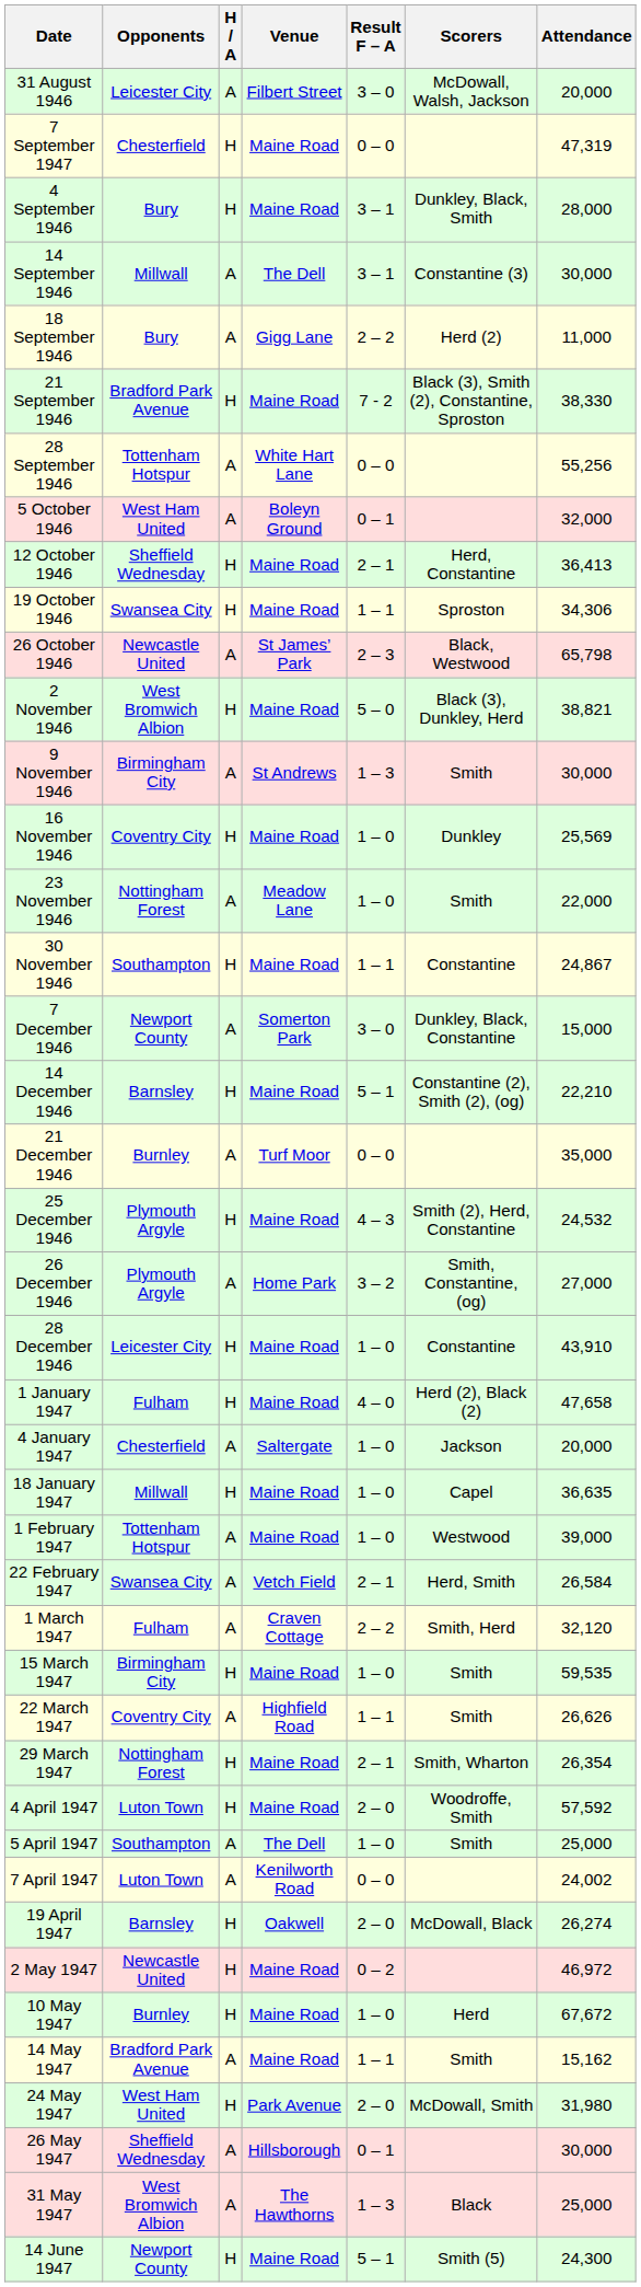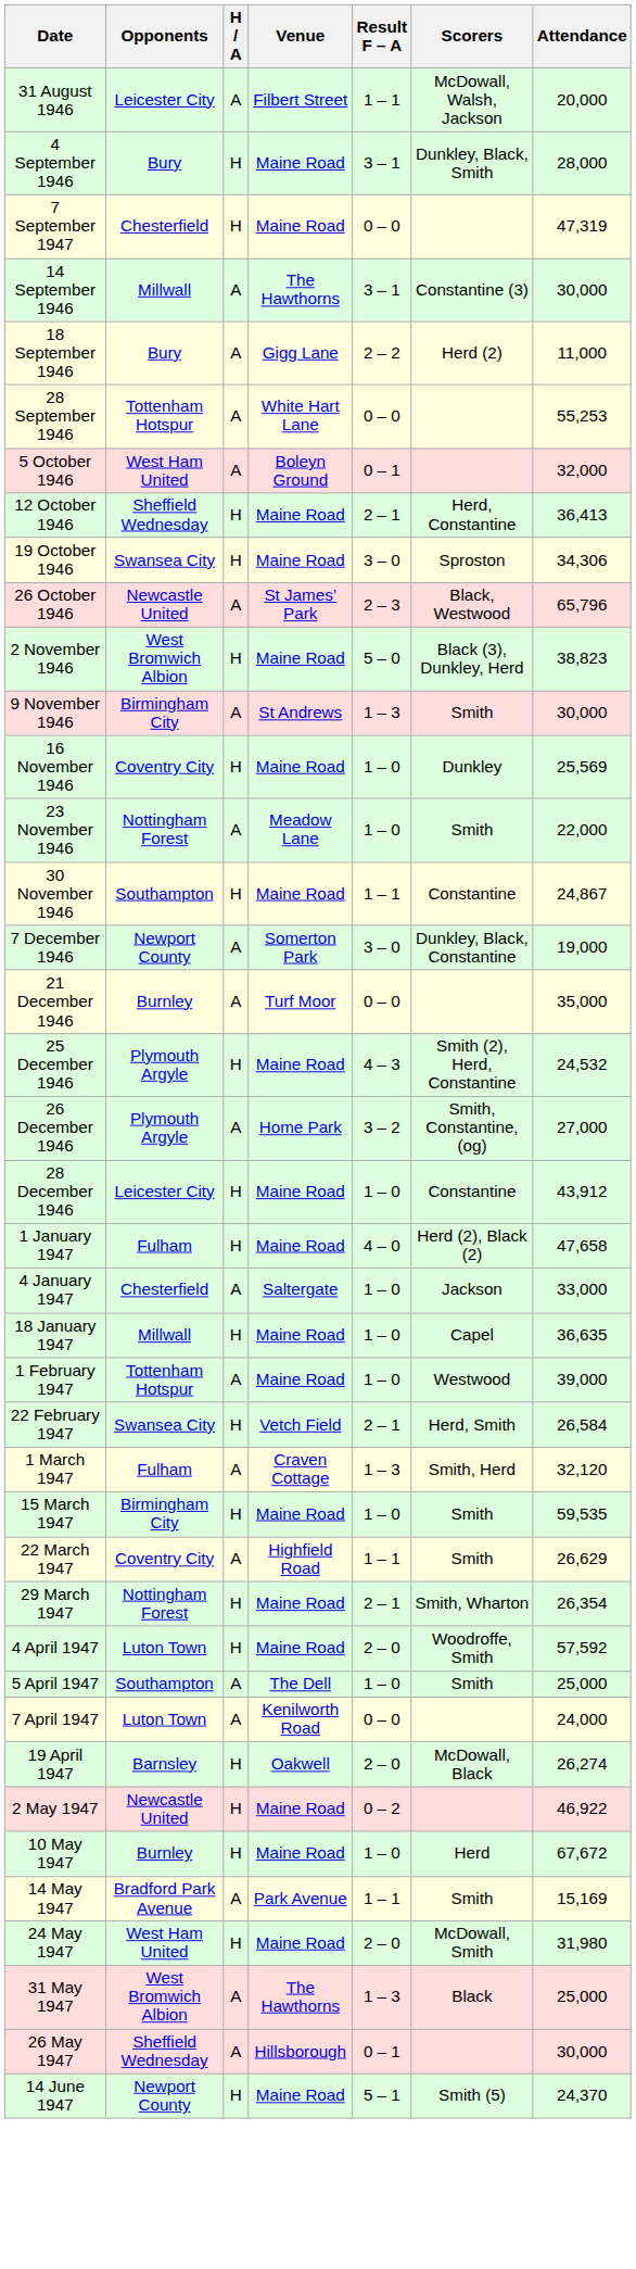 <table class="wikitable" style="text-align:center">
 <tr>
 <th>Date</th>
 <th>Opponents</th>
 <th>H / A</th>
 <th>Venue</th>
 <th>Result<br>F – A</th>
 <th>Scorers</th>
 <th>Attendance</th>
 </tr>
 <tr bgcolor="#ddffdd">
 <td>31 August 1946</td>
 <td><a href='#'>Leicester City</a></td>
 <td>A</td>
 <td><a href='#'>Filbert Street</a></td>
-<td>3 – 0</td>
+<td>1 – 1</td>
 <td>McDowall, Walsh, Jackson</td>
 <td>20,000</td>
+</tr>
+<tr bgcolor="#ddffdd">
+<td>4 September 1946</td>
+<td><a href='#'>Bury</a></td>
+<td>H</td>
+<td><a href='#'>Maine Road</a></td>
+<td>3 – 1</td>
+<td>Dunkley, Black, Smith</td>
+<td>28,000</td>
 </tr>
 <tr bgcolor="#ffffdd">
 <td>7 September 1947</td>
 <td><a href='#'>Chesterfield</a></td>
 <td>H</td>
 <td><a href='#'>Maine Road</a></td>
 <td>0 – 0</td>
 <td></td>
 <td>47,319</td>
 </tr>
 <tr bgcolor="#ddffdd">
-<td>4 September 1946</td>
-<td><a href='#'>Bury</a></td>
-<td>H</td>
-<td><a href='#'>Maine Road</a></td>
-<td>3 – 1</td>
-<td>Dunkley, Black, Smith</td>
-<td>28,000</td>
-</tr>
-<tr bgcolor="#ddffdd">
 <td>14 September 1946</td>
 <td><a href='#'>Millwall</a></td>
 <td>A</td>
-<td><a href='#'>The Dell</a></td>
+<td><a href='#'>The Hawthorns</a></td>
 <td>3 – 1</td>
 <td>Constantine (3)</td>
 <td>30,000</td>
 </tr>
 <tr bgcolor="#ffffdd">
 <td>18 September 1946</td>
 <td><a href='#'>Bury</a></td>
 <td>A</td>
 <td><a href='#'>Gigg Lane</a></td>
 <td>2 – 2</td>
 <td>Herd (2)</td>
 <td>11,000</td>
 </tr>
-<tr bgcolor="#ddffdd">
-<td>21 September 1946</td>
-<td><a href='#'>Bradford Park Avenue</a></td>
-<td>H</td>
-<td><a href='#'>Maine Road</a></td>
-<td>7 - 2</td>
-<td>Black (3), Smith (2), Constantine, Sproston</td>
-<td>38,330</td>
-</tr>
 <tr bgcolor="#ffffdd">
 <td>28 September 1946</td>
 <td><a href='#'>Tottenham Hotspur</a></td>
 <td>A</td>
 <td><a href='#'>White Hart Lane</a></td>
 <td>0 – 0</td>
 <td></td>
-<td>55,256</td>
+<td>55,253</td>
 </tr>
 <tr bgcolor="#ffdddd">
 <td>5 October 1946</td>
 <td><a href='#'>West Ham United</a></td>
 <td>A</td>
 <td><a href='#'>Boleyn Ground</a></td>
 <td>0 – 1</td>
 <td></td>
 <td>32,000</td>
 </tr>
 <tr bgcolor="#ddffdd">
 <td>12 October 1946</td>
 <td><a href='#'>Sheffield Wednesday</a></td>
 <td>H</td>
 <td><a href='#'>Maine Road</a></td>
 <td>2 – 1</td>
 <td>Herd, Constantine</td>
 <td>36,413</td>
 </tr>
 <tr bgcolor="#ffffdd">
 <td>19 October 1946</td>
 <td><a href='#'>Swansea City</a></td>
 <td>H</td>
 <td><a href='#'>Maine Road</a></td>
-<td>1 – 1</td>
+<td>3 – 0</td>
 <td>Sproston</td>
 <td>34,306</td>
 </tr>
 <tr bgcolor="#ffdddd">
 <td>26 October 1946</td>
 <td><a href='#'>Newcastle United</a></td>
 <td>A</td>
 <td><a href='#'>St James’ Park</a></td>
 <td>2 – 3</td>
 <td>Black, Westwood</td>
-<td>65,798</td>
+<td>65,796</td>
 </tr>
 <tr bgcolor="#ddffdd">
 <td>2 November 1946</td>
 <td><a href='#'>West Bromwich Albion</a></td>
 <td>H</td>
 <td><a href='#'>Maine Road</a></td>
 <td>5 – 0</td>
 <td>Black (3), Dunkley, Herd</td>
-<td>38,821</td>
+<td>38,823</td>
 </tr>
 <tr bgcolor="#ffdddd">
 <td>9 November 1946</td>
 <td><a href='#'>Birmingham City</a></td>
 <td>A</td>
 <td><a href='#'>St Andrews</a></td>
 <td>1 – 3</td>
 <td>Smith</td>
 <td>30,000</td>
 </tr>
 <tr bgcolor="#ddffdd">
 <td>16 November 1946</td>
 <td><a href='#'>Coventry City</a></td>
 <td>H</td>
 <td><a href='#'>Maine Road</a></td>
 <td>1 – 0</td>
 <td>Dunkley</td>
 <td>25,569</td>
 </tr>
 <tr bgcolor="#ddffdd">
 <td>23 November 1946</td>
 <td><a href='#'>Nottingham Forest</a></td>
 <td>A</td>
 <td><a href='#'>Meadow Lane</a></td>
 <td>1 – 0</td>
 <td>Smith</td>
 <td>22,000</td>
 </tr>
 <tr bgcolor="#ffffdd">
 <td>30 November 1946</td>
 <td><a href='#'>Southampton</a></td>
 <td>H</td>
 <td><a href='#'>Maine Road</a></td>
 <td>1 – 1</td>
 <td>Constantine</td>
 <td>24,867</td>
 </tr>
 <tr bgcolor="#ddffdd">
 <td>7 December 1946</td>
 <td><a href='#'>Newport County</a></td>
 <td>A</td>
 <td><a href='#'>Somerton Park</a></td>
 <td>3 – 0</td>
 <td>Dunkley, Black, Constantine</td>
-<td>15,000</td>
-</tr>
-<tr bgcolor="#ddffdd">
-<td>14 December 1946</td>
-<td><a href='#'>Barnsley</a></td>
-<td>H</td>
-<td><a href='#'>Maine Road</a></td>
-<td>5 – 1</td>
-<td>Constantine (2), Smith (2), (og)</td>
-<td>22,210</td>
+<td>19,000</td>
 </tr>
 <tr bgcolor="#ffffdd">
 <td>21 December 1946</td>
 <td><a href='#'>Burnley</a></td>
 <td>A</td>
 <td><a href='#'>Turf Moor</a></td>
 <td>0 – 0</td>
 <td></td>
 <td>35,000</td>
 </tr>
 <tr bgcolor="#ddffdd">
 <td>25 December 1946</td>
 <td><a href='#'>Plymouth Argyle</a></td>
 <td>H</td>
 <td><a href='#'>Maine Road</a></td>
 <td>4 – 3</td>
 <td>Smith (2), Herd, Constantine</td>
 <td>24,532</td>
 </tr>
 <tr bgcolor="#ddffdd">
 <td>26 December 1946</td>
 <td><a href='#'>Plymouth Argyle</a></td>
 <td>A</td>
 <td><a href='#'>Home Park</a></td>
 <td>3 – 2</td>
 <td>Smith, Constantine, (og)</td>
 <td>27,000</td>
 </tr>
 <tr bgcolor="#ddffdd">
 <td>28 December 1946</td>
 <td><a href='#'>Leicester City</a></td>
 <td>H</td>
 <td><a href='#'>Maine Road</a></td>
 <td>1 – 0</td>
 <td>Constantine</td>
-<td>43,910</td>
+<td>43,912</td>
 </tr>
 <tr bgcolor="#ddffdd">
 <td>1 January 1947</td>
 <td><a href='#'>Fulham</a></td>
 <td>H</td>
 <td><a href='#'>Maine Road</a></td>
 <td>4 – 0</td>
 <td>Herd (2), Black (2)</td>
 <td>47,658</td>
 </tr>
 <tr bgcolor="#ddffdd">
 <td>4 January 1947</td>
 <td><a href='#'>Chesterfield</a></td>
 <td>A</td>
 <td><a href='#'>Saltergate</a></td>
 <td>1 – 0</td>
 <td>Jackson</td>
-<td>20,000</td>
+<td>33,000</td>
 </tr>
 <tr bgcolor="#ddffdd">
 <td>18 January 1947</td>
 <td><a href='#'>Millwall</a></td>
 <td>H</td>
 <td><a href='#'>Maine Road</a></td>
 <td>1 – 0</td>
 <td>Capel</td>
 <td>36,635</td>
 </tr>
 <tr bgcolor="#ddffdd">
 <td>1 February 1947</td>
 <td><a href='#'>Tottenham Hotspur</a></td>
 <td>A</td>
 <td><a href='#'>Maine Road</a></td>
 <td>1 – 0</td>
 <td>Westwood</td>
 <td>39,000</td>
 </tr>
 <tr bgcolor="#ddffdd">
 <td>22 February 1947</td>
 <td><a href='#'>Swansea City</a></td>
-<td>A</td>
+<td>H</td>
 <td><a href='#'>Vetch Field</a></td>
 <td>2 – 1</td>
 <td>Herd, Smith</td>
 <td>26,584</td>
 </tr>
 <tr bgcolor="#ffffdd">
 <td>1 March 1947</td>
 <td><a href='#'>Fulham</a></td>
 <td>A</td>
 <td><a href='#'>Craven Cottage</a></td>
-<td>2 – 2</td>
+<td>1 – 3</td>
 <td>Smith, Herd</td>
 <td>32,120</td>
 </tr>
 <tr bgcolor="#ddffdd">
 <td>15 March 1947</td>
 <td><a href='#'>Birmingham City</a></td>
 <td>H</td>
 <td><a href='#'>Maine Road</a></td>
 <td>1 – 0</td>
 <td>Smith</td>
 <td>59,535</td>
 </tr>
 <tr bgcolor="#ffffdd">
 <td>22 March 1947</td>
 <td><a href='#'>Coventry City</a></td>
 <td>A</td>
 <td><a href='#'>Highfield Road</a></td>
 <td>1 – 1</td>
 <td>Smith</td>
-<td>26,626</td>
+<td>26,629</td>
 </tr>
 <tr bgcolor="#ddffdd">
 <td>29 March 1947</td>
 <td><a href='#'>Nottingham Forest</a></td>
 <td>H</td>
 <td><a href='#'>Maine Road</a></td>
 <td>2 – 1</td>
 <td>Smith, Wharton</td>
 <td>26,354</td>
 </tr>
 <tr bgcolor="#ddffdd">
 <td>4 April 1947</td>
 <td><a href='#'>Luton Town</a></td>
 <td>H</td>
 <td><a href='#'>Maine Road</a></td>
 <td>2 – 0</td>
 <td>Woodroffe, Smith</td>
 <td>57,592</td>
 </tr>
 <tr bgcolor="#ddffdd">
 <td>5 April 1947</td>
 <td><a href='#'>Southampton</a></td>
 <td>A</td>
 <td><a href='#'>The Dell</a></td>
 <td>1 – 0</td>
 <td>Smith</td>
 <td>25,000</td>
 </tr>
 <tr bgcolor="#ffffdd">
 <td>7 April 1947</td>
 <td><a href='#'>Luton Town</a></td>
 <td>A</td>
 <td><a href='#'>Kenilworth Road</a></td>
 <td>0 – 0</td>
 <td></td>
-<td>24,002</td>
+<td>24,000</td>
 </tr>
 <tr bgcolor="#ddffdd">
 <td>19 April 1947</td>
 <td><a href='#'>Barnsley</a></td>
 <td>H</td>
 <td><a href='#'>Oakwell</a></td>
 <td>2 – 0</td>
 <td>McDowall, Black</td>
 <td>26,274</td>
 </tr>
 <tr bgcolor="#ffdddd">
 <td>2 May 1947</td>
 <td><a href='#'>Newcastle United</a></td>
 <td>H</td>
 <td><a href='#'>Maine Road</a></td>
 <td>0 – 2</td>
 <td></td>
-<td>46,972</td>
+<td>46,922</td>
 </tr>
 <tr bgcolor="#ddffdd">
 <td>10 May 1947</td>
 <td><a href='#'>Burnley</a></td>
 <td>H</td>
 <td><a href='#'>Maine Road</a></td>
 <td>1 – 0</td>
 <td>Herd</td>
 <td>67,672</td>
 </tr>
 <tr bgcolor="#ffffdd">
 <td>14 May 1947</td>
 <td><a href='#'>Bradford Park Avenue</a></td>
 <td>A</td>
-<td><a href='#'>Maine Road</a></td>
+<td><a href='#'>Park Avenue</a></td>
 <td>1 – 1</td>
 <td>Smith</td>
-<td>15,162</td>
+<td>15,169</td>
 </tr>
 <tr bgcolor="#ddffdd">
 <td>24 May 1947</td>
 <td><a href='#'>West Ham United</a></td>
 <td>H</td>
-<td><a href='#'>Park Avenue</a></td>
+<td><a href='#'>Maine Road</a></td>
 <td>2 – 0</td>
 <td>McDowall, Smith</td>
 <td>31,980</td>
+</tr>
+<tr bgcolor="#ffdddd">
+<td>31 May 1947</td>
+<td><a href='#'>West Bromwich Albion</a></td>
+<td>A</td>
+<td><a href='#'>The Hawthorns</a></td>
+<td>1 – 3</td>
+<td>Black</td>
+<td>25,000</td>
 </tr>
 <tr bgcolor="#ffdddd">
 <td>26 May 1947</td>
 <td><a href='#'>Sheffield Wednesday</a></td>
 <td>A</td>
 <td><a href='#'>Hillsborough</a></td>
 <td>0 – 1</td>
 <td></td>
 <td>30,000</td>
 </tr>
-<tr bgcolor="#ffdddd">
-<td>31 May 1947</td>
-<td><a href='#'>West Bromwich Albion</a></td>
-<td>A</td>
-<td><a href='#'>The Hawthorns</a></td>
-<td>1 – 3</td>
-<td>Black</td>
-<td>25,000</td>
-</tr>
 <tr bgcolor="#ddffdd">
 <td>14 June 1947</td>
 <td><a href='#'>Newport County</a></td>
 <td>H</td>
 <td><a href='#'>Maine Road</a></td>
 <td>5 – 1</td>
 <td>Smith (5)</td>
-<td>24,300</td>
+<td>24,370</td>
 </tr>
 </table>
